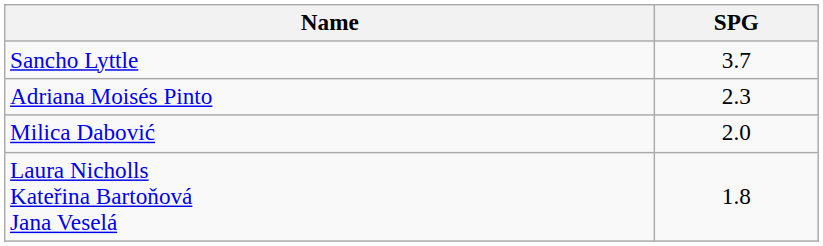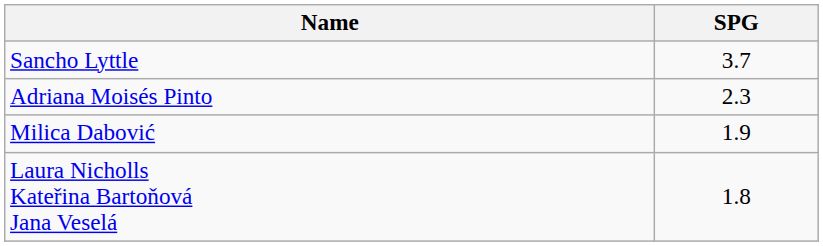 <table class=wikitable width="90%">
 <tr>
 <th width="80%">Name</th>
 <th width="20%">SPG</th>
 </tr>
 <tr>
 <td> <a href='#'>Sancho Lyttle</a></td>
 <td align=center>3.7</td>
 </tr>
 <tr>
 <td> <a href='#'>Adriana Moisés Pinto</a></td>
 <td align=center>2.3</td>
 </tr>
 <tr>
 <td> <a href='#'>Milica Dabović</a></td>
-<td align=center>2.0</td>
+<td align=center>1.9</td>
 </tr>
 <tr>
 <td> <a href='#'>Laura Nicholls</a><br> <a href='#'>Kateřina Bartoňová</a><br> <a href='#'>Jana Veselá</a></td>
 <td align=center>1.8</td>
 </tr>
 </table>
